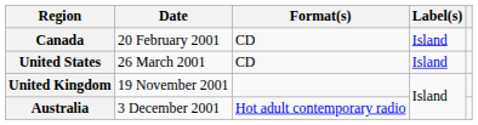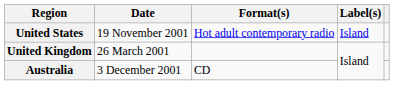 <table class="wikitable plainrowheaders">
 <tr>
 <th scope="col">Region</th>
 <th scope="col">Date</th>
 <th scope="col">Format(s)</th>
 <th scope="col">Label(s)</th>
 <th scope="col"></th>
 </tr>
 <tr>
-<th scope="row">Canada</th>
-<td>20 February 2001</td>
-<td>CD</td>
-<td><a href='#'>Island</a></td>
-<td></td>
-</tr>
-<tr>
 <th scope="row">United States</th>
-<td>26 March 2001</td>
-<td>CD</td>
+<td>19 November 2001</td>
+<td><a href='#'>Hot adult contemporary radio</a></td>
 <td><a href='#'>Island</a></td>
 <td></td>
 </tr>
 <tr>
 <th scope="row">United Kingdom</th>
-<td>19 November 2001</td>
+<td>26 March 2001</td>
 <td></td>
 <td rowspan="2">Island</td>
 <td></td>
 </tr>
 <tr>
 <th scope="row">Australia</th>
 <td>3 December 2001</td>
-<td><a href='#'>Hot adult contemporary radio</a></td>
+<td>CD</td>
 <td></td>
 </tr>
 </table>
